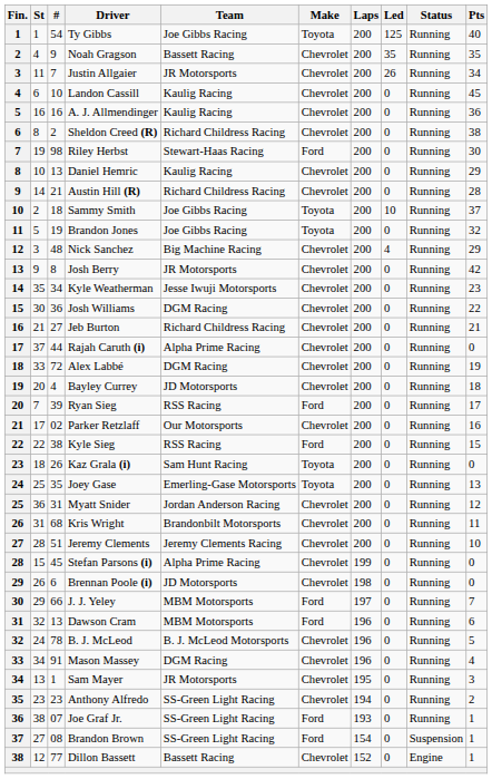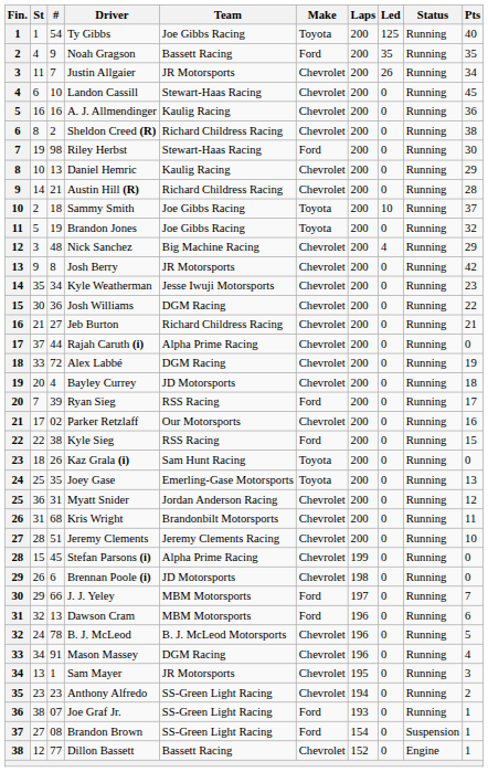 <table class="wikitable" style="font-size:95%">
 <tr>
 <th>Fin.</th>
 <th>St</th>
 <th>#</th>
 <th>Driver</th>
 <th>Team</th>
 <th>Make</th>
 <th>Laps</th>
 <th>Led</th>
 <th>Status</th>
 <th>Pts</th>
 </tr>
 <tr>
 <th>1</th>
 <td>1</td>
 <td>54</td>
 <td>Ty Gibbs</td>
 <td>Joe Gibbs Racing</td>
 <td>Toyota</td>
 <td>200</td>
 <td>125</td>
 <td>Running</td>
 <td>40</td>
 </tr>
 <tr>
 <th>2</th>
 <td>4</td>
 <td>9</td>
 <td>Noah Gragson</td>
 <td>Bassett Racing</td>
-<td>Chevrolet</td>
+<td>Ford</td>
 <td>200</td>
 <td>35</td>
 <td>Running</td>
 <td>35</td>
 </tr>
 <tr>
 <th>3</th>
 <td>11</td>
 <td>7</td>
 <td>Justin Allgaier</td>
 <td>JR Motorsports</td>
 <td>Chevrolet</td>
 <td>200</td>
 <td>26</td>
 <td>Running</td>
 <td>34</td>
 </tr>
 <tr>
 <th>4</th>
 <td>6</td>
 <td>10</td>
 <td>Landon Cassill</td>
-<td>Kaulig Racing</td>
+<td>Stewart-Haas Racing</td>
 <td>Chevrolet</td>
 <td>200</td>
 <td>0</td>
 <td>Running</td>
 <td>45</td>
 </tr>
 <tr>
 <th>5</th>
 <td>16</td>
 <td>16</td>
 <td>A. J. Allmendinger</td>
 <td>Kaulig Racing</td>
 <td>Chevrolet</td>
 <td>200</td>
 <td>0</td>
 <td>Running</td>
 <td>36</td>
 </tr>
 <tr>
 <th>6</th>
 <td>8</td>
 <td>2</td>
 <td>Sheldon Creed <strong>(R)</strong></td>
 <td>Richard Childress Racing</td>
 <td>Chevrolet</td>
 <td>200</td>
 <td>0</td>
 <td>Running</td>
 <td>38</td>
 </tr>
 <tr>
 <th>7</th>
 <td>19</td>
 <td>98</td>
 <td>Riley Herbst</td>
 <td>Stewart-Haas Racing</td>
 <td>Ford</td>
 <td>200</td>
 <td>0</td>
 <td>Running</td>
 <td>30</td>
 </tr>
 <tr>
 <th>8</th>
 <td>10</td>
 <td>13</td>
 <td>Daniel Hemric</td>
 <td>Kaulig Racing</td>
 <td>Chevrolet</td>
 <td>200</td>
 <td>0</td>
 <td>Running</td>
 <td>29</td>
 </tr>
 <tr>
 <th>9</th>
 <td>14</td>
 <td>21</td>
 <td>Austin Hill <strong>(R)</strong></td>
 <td>Richard Childress Racing</td>
 <td>Chevrolet</td>
 <td>200</td>
 <td>0</td>
 <td>Running</td>
 <td>28</td>
 </tr>
 <tr>
 <th>10</th>
 <td>2</td>
 <td>18</td>
 <td>Sammy Smith</td>
 <td>Joe Gibbs Racing</td>
 <td>Toyota</td>
 <td>200</td>
 <td>10</td>
 <td>Running</td>
 <td>37</td>
 </tr>
 <tr>
 <th>11</th>
 <td>5</td>
 <td>19</td>
 <td>Brandon Jones</td>
 <td>Joe Gibbs Racing</td>
 <td>Toyota</td>
 <td>200</td>
 <td>0</td>
 <td>Running</td>
 <td>32</td>
 </tr>
 <tr>
 <th>12</th>
 <td>3</td>
 <td>48</td>
 <td>Nick Sanchez</td>
 <td>Big Machine Racing</td>
 <td>Chevrolet</td>
 <td>200</td>
 <td>4</td>
 <td>Running</td>
 <td>29</td>
 </tr>
 <tr>
 <th>13</th>
 <td>9</td>
 <td>8</td>
 <td>Josh Berry</td>
 <td>JR Motorsports</td>
 <td>Chevrolet</td>
 <td>200</td>
 <td>0</td>
 <td>Running</td>
 <td>42</td>
 </tr>
 <tr>
 <th>14</th>
 <td>35</td>
 <td>34</td>
 <td>Kyle Weatherman</td>
 <td>Jesse Iwuji Motorsports</td>
 <td>Chevrolet</td>
 <td>200</td>
 <td>0</td>
 <td>Running</td>
 <td>23</td>
 </tr>
 <tr>
 <th>15</th>
 <td>30</td>
 <td>36</td>
 <td>Josh Williams</td>
 <td>DGM Racing</td>
 <td>Chevrolet</td>
 <td>200</td>
 <td>0</td>
 <td>Running</td>
 <td>22</td>
 </tr>
 <tr>
 <th>16</th>
 <td>21</td>
 <td>27</td>
 <td>Jeb Burton</td>
 <td>Richard Childress Racing</td>
 <td>Chevrolet</td>
 <td>200</td>
 <td>0</td>
 <td>Running</td>
 <td>21</td>
 </tr>
 <tr>
 <th>17</th>
 <td>37</td>
 <td>44</td>
 <td>Rajah Caruth <strong>(i)</strong></td>
 <td>Alpha Prime Racing</td>
 <td>Chevrolet</td>
 <td>200</td>
 <td>0</td>
 <td>Running</td>
 <td>0</td>
 </tr>
 <tr>
 <th>18</th>
 <td>33</td>
 <td>72</td>
 <td>Alex Labbé</td>
 <td>DGM Racing</td>
 <td>Chevrolet</td>
 <td>200</td>
 <td>0</td>
 <td>Running</td>
 <td>19</td>
 </tr>
 <tr>
 <th>19</th>
 <td>20</td>
 <td>4</td>
 <td>Bayley Currey</td>
 <td>JD Motorsports</td>
 <td>Chevrolet</td>
 <td>200</td>
 <td>0</td>
 <td>Running</td>
 <td>18</td>
 </tr>
 <tr>
 <th>20</th>
 <td>7</td>
 <td>39</td>
 <td>Ryan Sieg</td>
 <td>RSS Racing</td>
 <td>Ford</td>
 <td>200</td>
 <td>0</td>
 <td>Running</td>
 <td>17</td>
 </tr>
 <tr>
 <th>21</th>
 <td>17</td>
 <td>02</td>
 <td>Parker Retzlaff</td>
 <td>Our Motorsports</td>
 <td>Chevrolet</td>
 <td>200</td>
 <td>0</td>
 <td>Running</td>
 <td>16</td>
 </tr>
 <tr>
 <th>22</th>
 <td>22</td>
 <td>38</td>
 <td>Kyle Sieg</td>
 <td>RSS Racing</td>
 <td>Ford</td>
 <td>200</td>
 <td>0</td>
 <td>Running</td>
 <td>15</td>
 </tr>
 <tr>
 <th>23</th>
 <td>18</td>
 <td>26</td>
 <td>Kaz Grala <strong>(i)</strong></td>
 <td>Sam Hunt Racing</td>
 <td>Toyota</td>
 <td>200</td>
 <td>0</td>
 <td>Running</td>
 <td>0</td>
 </tr>
 <tr>
 <th>24</th>
 <td>25</td>
 <td>35</td>
 <td>Joey Gase</td>
 <td>Emerling-Gase Motorsports</td>
 <td>Toyota</td>
 <td>200</td>
 <td>0</td>
 <td>Running</td>
 <td>13</td>
 </tr>
 <tr>
 <th>25</th>
 <td>36</td>
 <td>31</td>
 <td>Myatt Snider</td>
 <td>Jordan Anderson Racing</td>
 <td>Chevrolet</td>
 <td>200</td>
 <td>0</td>
 <td>Running</td>
 <td>12</td>
 </tr>
 <tr>
 <th>26</th>
 <td>31</td>
 <td>68</td>
 <td>Kris Wright</td>
 <td>Brandonbilt Motorsports</td>
 <td>Chevrolet</td>
 <td>200</td>
 <td>0</td>
 <td>Running</td>
 <td>11</td>
 </tr>
 <tr>
 <th>27</th>
 <td>28</td>
 <td>51</td>
 <td>Jeremy Clements</td>
 <td>Jeremy Clements Racing</td>
 <td>Chevrolet</td>
 <td>200</td>
 <td>0</td>
 <td>Running</td>
 <td>10</td>
 </tr>
 <tr>
 <th>28</th>
 <td>15</td>
 <td>45</td>
 <td>Stefan Parsons <strong>(i)</strong></td>
 <td>Alpha Prime Racing</td>
 <td>Chevrolet</td>
 <td>199</td>
 <td>0</td>
 <td>Running</td>
 <td>0</td>
 </tr>
 <tr>
 <th>29</th>
 <td>26</td>
 <td>6</td>
 <td>Brennan Poole <strong>(i)</strong></td>
 <td>JD Motorsports</td>
 <td>Chevrolet</td>
 <td>198</td>
 <td>0</td>
 <td>Running</td>
 <td>0</td>
 </tr>
 <tr>
 <th>30</th>
 <td>29</td>
 <td>66</td>
 <td>J. J. Yeley</td>
 <td>MBM Motorsports</td>
 <td>Ford</td>
 <td>197</td>
 <td>0</td>
 <td>Running</td>
 <td>7</td>
 </tr>
 <tr>
 <th>31</th>
 <td>32</td>
 <td>13</td>
 <td>Dawson Cram</td>
 <td>MBM Motorsports</td>
 <td>Ford</td>
 <td>196</td>
 <td>0</td>
 <td>Running</td>
 <td>6</td>
 </tr>
 <tr>
 <th>32</th>
 <td>24</td>
 <td>78</td>
 <td>B. J. McLeod</td>
 <td>B. J. McLeod Motorsports</td>
 <td>Chevrolet</td>
 <td>196</td>
 <td>0</td>
 <td>Running</td>
 <td>5</td>
 </tr>
 <tr>
 <th>33</th>
 <td>34</td>
 <td>91</td>
 <td>Mason Massey</td>
 <td>DGM Racing</td>
 <td>Chevrolet</td>
 <td>196</td>
 <td>0</td>
 <td>Running</td>
 <td>4</td>
 </tr>
 <tr>
 <th>34</th>
 <td>13</td>
 <td>1</td>
 <td>Sam Mayer</td>
 <td>JR Motorsports</td>
 <td>Chevrolet</td>
 <td>195</td>
 <td>0</td>
 <td>Running</td>
 <td>3</td>
 </tr>
 <tr>
 <th>35</th>
 <td>23</td>
 <td>23</td>
 <td>Anthony Alfredo</td>
 <td>SS-Green Light Racing</td>
 <td>Chevrolet</td>
 <td>194</td>
 <td>0</td>
 <td>Running</td>
 <td>2</td>
 </tr>
 <tr>
 <th>36</th>
 <td>38</td>
 <td>07</td>
 <td>Joe Graf Jr.</td>
 <td>SS-Green Light Racing</td>
 <td>Ford</td>
 <td>193</td>
 <td>0</td>
 <td>Running</td>
 <td>1</td>
 </tr>
 <tr>
 <th>37</th>
 <td>27</td>
 <td>08</td>
 <td>Brandon Brown</td>
 <td>SS-Green Light Racing</td>
 <td>Ford</td>
 <td>154</td>
 <td>0</td>
 <td>Suspension</td>
 <td>1</td>
 </tr>
 <tr>
 <th>38</th>
 <td>12</td>
 <td>77</td>
 <td>Dillon Bassett</td>
 <td>Bassett Racing</td>
 <td>Chevrolet</td>
 <td>152</td>
 <td>0</td>
 <td>Engine</td>
 <td>1</td>
 </tr>
 <tr>
 <th colspan="10"></th>
 </tr>
 </table>
